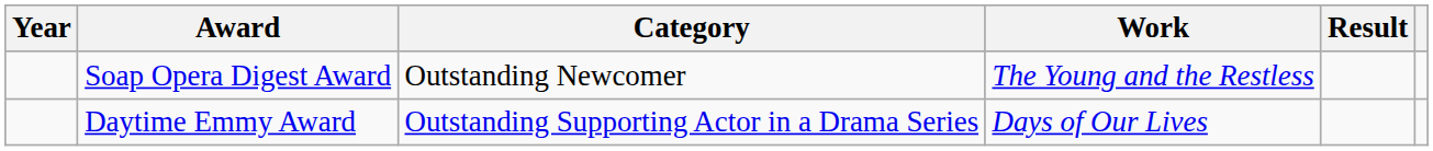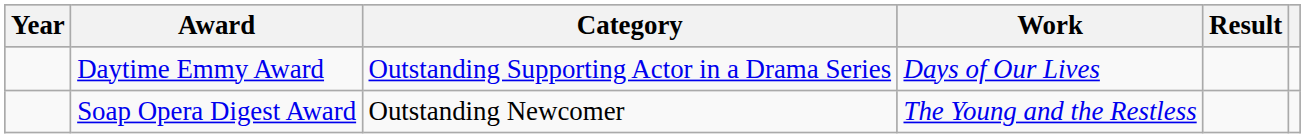 <table class="wikitable sortable plainrowheaders">
 <tr>
 <th>Year</th>
 <th>Award</th>
 <th>Category</th>
 <th>Work</th>
 <th>Result</th>
 <th scope="col" class="unsortable"></th>
 </tr>
 <tr>
 <td></td>
+<td><a href='#'>Daytime Emmy Award</a></td>
+<td><a href='#'>Outstanding Supporting Actor in a Drama Series</a></td>
+<td><em><a href='#'>Days of Our Lives</a></em></td>
+<td></td>
+<td></td>
+</tr>
+<tr>
+<td></td>
 <td><a href='#'>Soap Opera Digest Award</a></td>
 <td>Outstanding Newcomer</td>
 <td><em><a href='#'>The Young and the Restless</a></em></td>
 <td></td>
 <td></td>
 </tr>
-<tr>
-<td></td>
-<td><a href='#'>Daytime Emmy Award</a></td>
-<td><a href='#'>Outstanding Supporting Actor in a Drama Series</a></td>
-<td><em><a href='#'>Days of Our Lives</a></em></td>
-<td></td>
-<td></td>
-</tr>
 </table>
